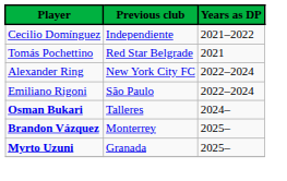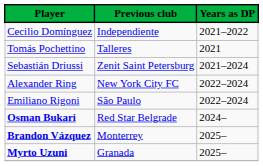 <table class="wikitable" style="text-align:center">
 <tr>
 <th style="background:#00B140; color:#000000; border:2px solid #000000;">Player</th>
 <th style="background:#00B140; color:#000000; border:2px solid #000000;">Previous club</th>
 <th style="background:#00B140; color:#000000; border:2px solid #000000;">Years as DP</th>
 </tr>
 <tr>
 <td align=left> <a href='#'>Cecilio Domínguez</a></td>
 <td align=left> <a href='#'>Independiente</a></td>
 <td align=left>2021–2022</td>
 </tr>
 <tr>
 <td align=left> <a href='#'>Tomás Pochettino</a></td>
-<td align=left> <a href='#'>Red Star Belgrade</a></td>
+<td align=left> <a href='#'>Talleres</a></td>
 <td align=left>2021</td>
+</tr>
+<tr>
+<td align=left> <a href='#'>Sebastián Driussi</a></td>
+<td align=left> <a href='#'>Zenit Saint Petersburg</a></td>
+<td align=left>2021–2024</td>
 </tr>
 <tr>
 <td align=left> <a href='#'>Alexander Ring</a></td>
 <td align=left> <a href='#'>New York City FC</a></td>
 <td align=left>2022–2024</td>
 </tr>
 <tr>
 <td align=left> <a href='#'>Emiliano Rigoni</a></td>
 <td align=left> <a href='#'>São Paulo</a></td>
 <td align=left>2022–2024</td>
 </tr>
 <tr>
 <td align=left> <strong><a href='#'>Osman Bukari</a></strong></td>
-<td align=left> <a href='#'>Talleres</a></td>
+<td align=left> <a href='#'>Red Star Belgrade</a></td>
 <td align=left>2024–</td>
 </tr>
 <tr>
 <td align=left> <strong><a href='#'>Brandon Vázquez</a></strong></td>
 <td align=left> <a href='#'>Monterrey</a></td>
 <td align=left>2025–</td>
 </tr>
 <tr>
 <td align=left> <strong><a href='#'>Myrto Uzuni</a></strong></td>
 <td align=left> <a href='#'>Granada</a></td>
 <td align=left>2025–</td>
 </tr>
 <tr>
 </tr>
 </table>
